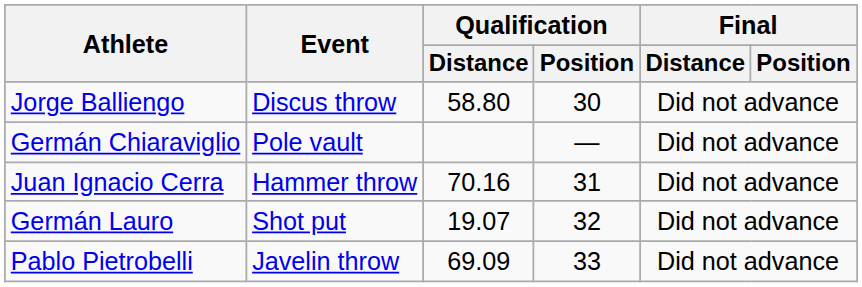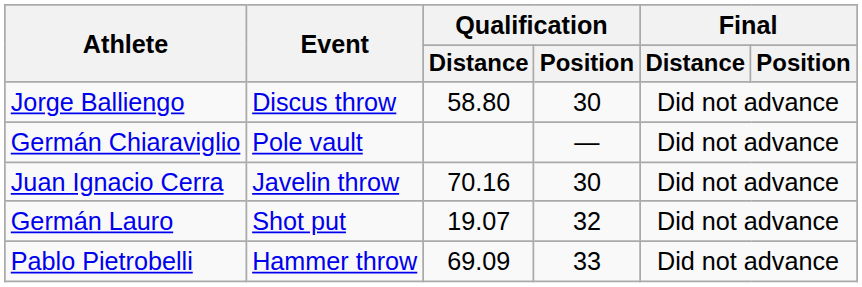 <table class=wikitable style="font-size:90%">
 <tr>
 <th rowspan="2">Athlete</th>
 <th rowspan="2">Event</th>
 <th colspan="2">Qualification</th>
 <th colspan="2">Final</th>
 </tr>
 <tr style="font-size:95%">
 <th>Distance</th>
 <th>Position</th>
 <th>Distance</th>
 <th>Position</th>
 </tr>
 <tr align=center>
 <td align=left><a href='#'>Jorge Balliengo</a></td>
 <td align=left><a href='#'>Discus throw</a></td>
 <td>58.80</td>
 <td>30</td>
 <td colspan=2>Did not advance</td>
 </tr>
 <tr align=center>
 <td align=left><a href='#'>Germán Chiaraviglio</a></td>
 <td align=left><a href='#'>Pole vault</a></td>
 <td></td>
 <td>—</td>
 <td colspan=2>Did not advance</td>
 </tr>
 <tr align=center>
 <td align=left><a href='#'>Juan Ignacio Cerra</a></td>
-<td align=left><a href='#'>Hammer throw</a></td>
+<td align=left><a href='#'>Javelin throw</a></td>
 <td>70.16</td>
-<td>31</td>
+<td>30</td>
 <td colspan=2>Did not advance</td>
 </tr>
 <tr align=center>
 <td align=left><a href='#'>Germán Lauro</a></td>
 <td align=left><a href='#'>Shot put</a></td>
 <td>19.07</td>
 <td>32</td>
 <td colspan=2>Did not advance</td>
 </tr>
 <tr align=center>
 <td align=left><a href='#'>Pablo Pietrobelli</a></td>
-<td align=left><a href='#'>Javelin throw</a></td>
+<td align=left><a href='#'>Hammer throw</a></td>
 <td>69.09</td>
 <td>33</td>
 <td colspan=2>Did not advance</td>
 </tr>
 </table>
